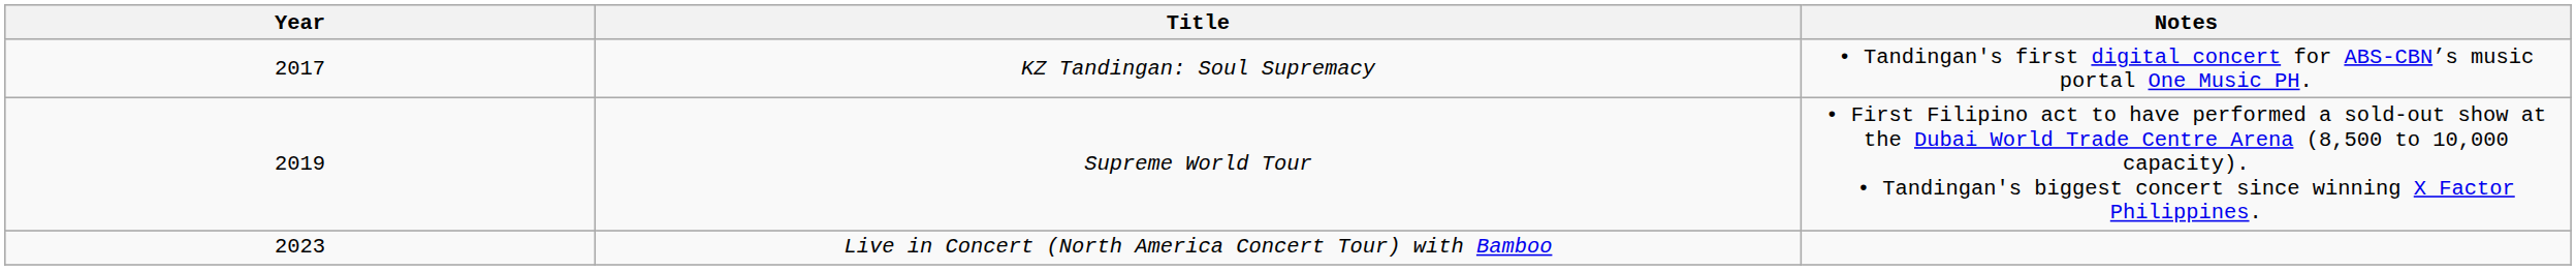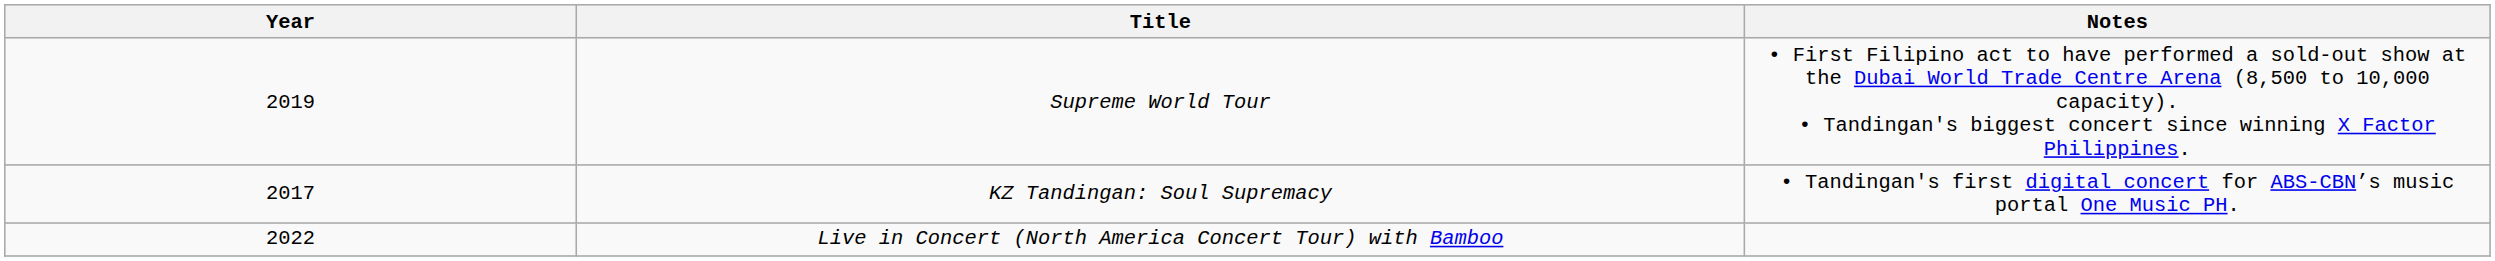 <table class="wikitable sortable plainrowheaders" style="text-align:center;" width=100%>
 <tr>
 <th scope="col" width=23%>Year</th>
 <th scope="col">Title</th>
 <th scope="col" width=30% class="unsortable">Notes</th>
 </tr>
 <tr>
+<td>2019</td>
+<td><em>Supreme World Tour</em></td>
+<td>• First Filipino act to have performed a sold-out show at the <a href='#'>Dubai World Trade Centre Arena</a> (8,500 to 10,000 capacity).<br>• Tandingan's biggest concert since winning <a href='#'>X Factor Philippines</a>.</td>
+</tr>
+<tr>
 <td>2017</td>
 <td><em>KZ Tandingan: Soul Supremacy</em></td>
 <td>• Tandingan's first <a href='#'>digital concert</a> for <a href='#'>ABS-CBN</a>’s music portal <a href='#'>One Music PH</a>.</td>
 </tr>
 <tr>
-<td>2019</td>
-<td><em>Supreme World Tour</em></td>
-<td>• First Filipino act to have performed a sold-out show at the <a href='#'>Dubai World Trade Centre Arena</a> (8,500 to 10,000 capacity).<br>• Tandingan's biggest concert since winning <a href='#'>X Factor Philippines</a>.</td>
-</tr>
-<tr>
-<td>2023</td>
+<td>2022</td>
 <td><em>Live in Concert (North America Concert Tour) with</em> <em><a href='#'>Bamboo</a></em></td>
 <td></td>
 </tr>
 </table>
